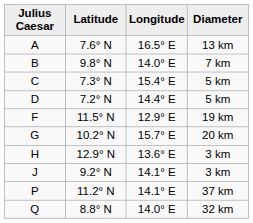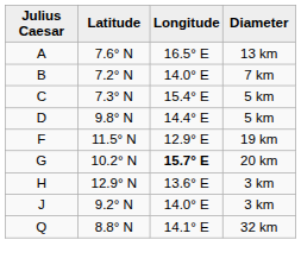 <table class="wikitable">
 <tr>
 <th width="25%" style="background:#eeeeee;">Julius<br>Caesar</th>
 <th width="25%" style="background:#eeeeee;">Latitude</th>
 <th width="25%" style="background:#eeeeee;">Longitude</th>
 <th width="25%" style="background:#eeeeee;">Diameter</th>
 </tr>
 <tr>
 <td align="center">A</td>
 <td align="center">7.6° N</td>
 <td align="center">16.5° E</td>
 <td align="center">13 km</td>
 </tr>
 <tr>
 <td align="center">B</td>
-<td align="center">9.8° N</td>
+<td align="center">7.2° N</td>
 <td align="center">14.0° E</td>
 <td align="center">7 km</td>
 </tr>
 <tr>
 <td align="center">C</td>
 <td align="center">7.3° N</td>
 <td align="center">15.4° E</td>
 <td align="center">5 km</td>
 </tr>
 <tr>
 <td align="center">D</td>
-<td align="center">7.2° N</td>
+<td align="center">9.8° N</td>
 <td align="center">14.4° E</td>
 <td align="center">5 km</td>
 </tr>
 <tr>
 <td align="center">F</td>
 <td align="center">11.5° N</td>
 <td align="center">12.9° E</td>
 <td align="center">19 km</td>
 </tr>
 <tr>
 <td align="center">G</td>
 <td align="center">10.2° N</td>
-<td align="center">15.7° E</td>
+<td align="center"><strong>15.7° E</strong></td>
 <td align="center">20 km</td>
 </tr>
 <tr>
 <td align="center">H</td>
 <td align="center">12.9° N</td>
 <td align="center">13.6° E</td>
 <td align="center">3 km</td>
 </tr>
 <tr>
 <td align="center">J</td>
 <td align="center">9.2° N</td>
-<td align="center">14.1° E</td>
+<td align="center">14.0° E</td>
 <td align="center">3 km</td>
-</tr>
-<tr>
-<td align="center">P</td>
-<td align="center">11.2° N</td>
-<td align="center">14.1° E</td>
-<td align="center">37 km</td>
 </tr>
 <tr>
 <td align="center">Q</td>
 <td align="center">8.8° N</td>
-<td align="center">14.0° E</td>
+<td align="center">14.1° E</td>
 <td align="center">32 km</td>
 </tr>
 </table>
